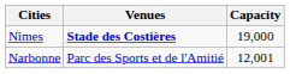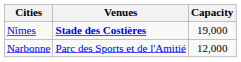 <table class="wikitable">
 <tr>
 <th>Cities</th>
 <th>Venues</th>
 <th>Capacity</th>
 </tr>
 <tr>
 <td rowspan=1><a href='#'>Nîmes</a></td>
 <td><strong><a href='#'>Stade des Costières</a></strong></td>
 <td align="center">19,000</td>
 </tr>
 <tr>
 <td rowspan=1><a href='#'>Narbonne</a></td>
 <td><a href='#'>Parc des Sports et de l'Amitié</a></td>
-<td align="center">12,001</td>
+<td align="center">12,000</td>
 </tr>
 </table>
